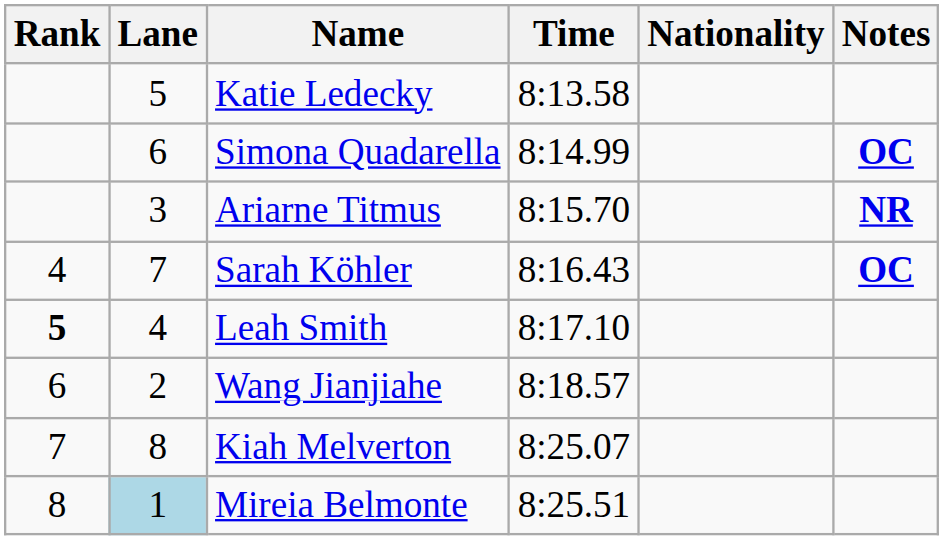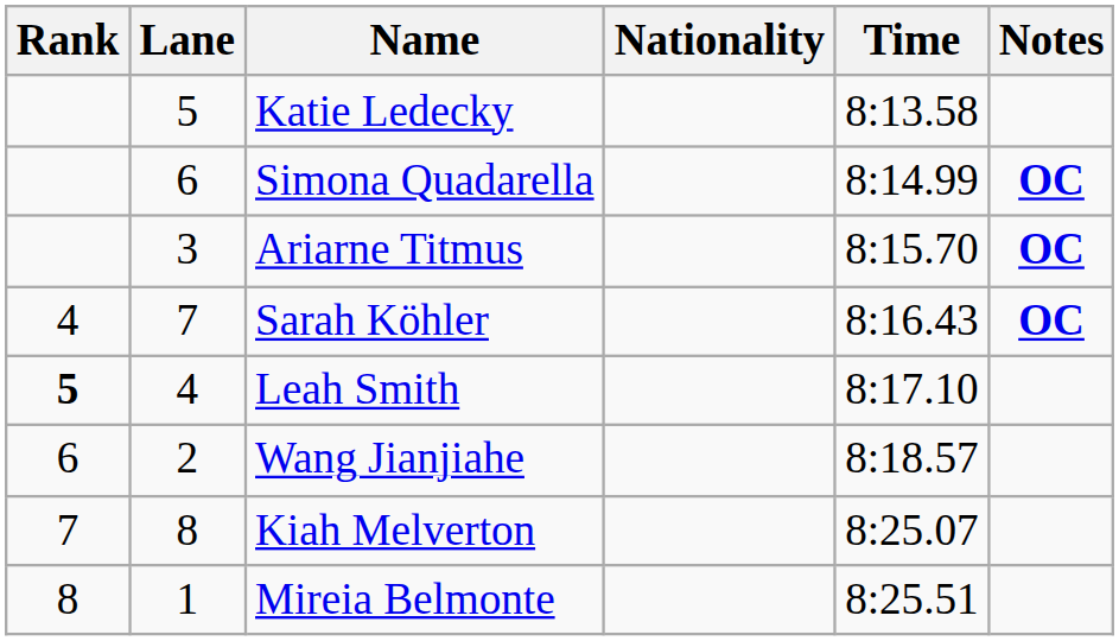 <table class="wikitable sortable" style="text-align:center">
 <tr>
 <th>Rank</th>
 <th>Lane</th>
 <th>Name</th>
+<th>Nationality</th>
 <th>Time</th>
-<th>Nationality</th>
 <th>Notes</th>
 </tr>
 <tr>
 <td></td>
 <td>5</td>
 <td align=left><a href='#'>Katie Ledecky</a></td>
+<td align=left></td>
 <td>8:13.58</td>
-<td align=left></td>
 <td></td>
 </tr>
 <tr>
 <td></td>
 <td>6</td>
 <td align=left><a href='#'>Simona Quadarella</a></td>
+<td align=left></td>
 <td>8:14.99</td>
-<td align=left></td>
 <td><strong><a href='#'>OC</a></strong></td>
 </tr>
 <tr>
 <td></td>
 <td>3</td>
 <td align=left><a href='#'>Ariarne Titmus</a></td>
+<td align=left></td>
 <td>8:15.70</td>
-<td align=left></td>
-<td><strong><a href='#'>NR</a></strong></td>
+<td><strong><a href='#'>OC</a></strong></td>
 </tr>
 <tr>
 <td>4</td>
 <td>7</td>
 <td align=left><a href='#'>Sarah Köhler</a></td>
+<td align=left></td>
 <td>8:16.43</td>
-<td align=left></td>
 <td><strong><a href='#'>OC</a></strong></td>
 </tr>
 <tr>
 <td><strong>5</strong></td>
 <td>4</td>
 <td align=left><a href='#'>Leah Smith</a></td>
+<td align=left></td>
 <td>8:17.10</td>
-<td align=left></td>
 <td></td>
 </tr>
 <tr>
 <td>6</td>
 <td>2</td>
 <td align=left><a href='#'>Wang Jianjiahe</a></td>
+<td align=left></td>
 <td>8:18.57</td>
-<td align=left></td>
 <td></td>
 </tr>
 <tr>
 <td>7</td>
 <td>8</td>
 <td align=left><a href='#'>Kiah Melverton</a></td>
+<td align=left></td>
 <td>8:25.07</td>
-<td align=left></td>
 <td></td>
 </tr>
 <tr>
 <td>8</td>
-<td style="background: lightblue;">1</td>
+<td>1</td>
 <td align=left><a href='#'>Mireia Belmonte</a></td>
+<td align=left></td>
 <td>8:25.51</td>
-<td align=left></td>
 <td></td>
 </tr>
 </table>
